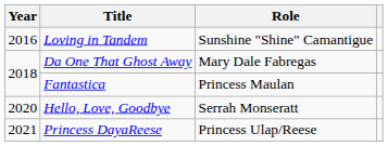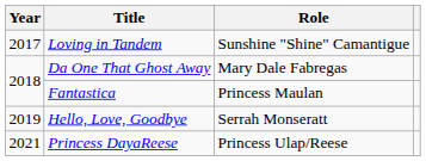 <table class="wikitable sortable plainrowheaders">
 <tr>
 <th scope="col">Year</th>
 <th scope="col">Title</th>
 <th scope="col">Role</th>
 <th scope="col" class="unsortable"></th>
 </tr>
 <tr>
-<td>2016</td>
+<td>2017</td>
 <td><em><a href='#'>Loving in Tandem</a></em></td>
 <td>Sunshine "Shine" Camantigue</td>
 <td style="text-align:center;"></td>
 </tr>
 <tr>
 <td rowspan="2">2018</td>
 <td><em><a href='#'>Da One That Ghost Away</a></em></td>
 <td>Mary Dale Fabregas</td>
 <td style="text-align:center;"></td>
 </tr>
 <tr>
 <td><em><a href='#'>Fantastica</a></em></td>
 <td>Princess Maulan</td>
 <td style="text-align:center;"></td>
 </tr>
 <tr>
-<td>2020</td>
+<td>2019</td>
 <td><em><a href='#'>Hello, Love, Goodbye</a></em></td>
 <td>Serrah Monseratt</td>
 <td style="text-align:center;"></td>
 </tr>
 <tr>
 <td>2021</td>
 <td><em><a href='#'>Princess DayaReese</a></em></td>
 <td>Princess Ulap/Reese</td>
 <td style="text-align:center;"></td>
 </tr>
 </table>
